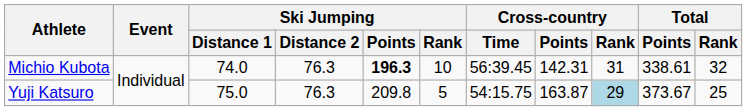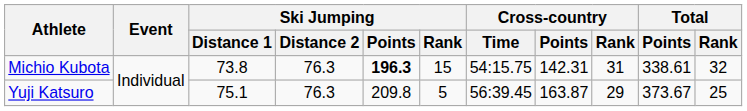 <table class="wikitable" style="font-size:90%">
 <tr>
 <th rowspan="2">Athlete</th>
 <th rowspan="2">Event</th>
 <th colspan="4">Ski Jumping</th>
 <th colspan="3">Cross-country</th>
 <th colspan="2">Total</th>
 </tr>
 <tr>
 <th>Distance 1</th>
 <th>Distance 2</th>
 <th>Points</th>
 <th>Rank</th>
 <th>Time</th>
 <th>Points</th>
 <th>Rank</th>
 <th>Points</th>
 <th>Rank</th>
 </tr>
 <tr>
 <td><a href='#'>Michio Kubota</a></td>
 <td rowspan="2">Individual</td>
-<td align="center">74.0</td>
+<td align="center">73.8</td>
 <td align="center">76.3</td>
 <td align="center"><strong>196.3</strong></td>
-<td align="center">10</td>
-<td align="center">56:39.45</td>
+<td align="center">15</td>
+<td align="center">54:15.75</td>
 <td align="center">142.31</td>
 <td align="center">31</td>
 <td align="center">338.61</td>
 <td align="center">32</td>
 </tr>
 <tr>
 <td><a href='#'>Yuji Katsuro</a></td>
-<td align="center">75.0</td>
+<td align="center">75.1</td>
 <td align="center">76.3</td>
 <td align="center">209.8</td>
 <td align="center">5</td>
-<td align="center">54:15.75</td>
+<td align="center">56:39.45</td>
 <td align="center">163.87</td>
-<td align="center" style="background: lightblue;">29</td>
+<td align="center">29</td>
 <td align="center">373.67</td>
 <td align="center">25</td>
 </tr>
 </table>
